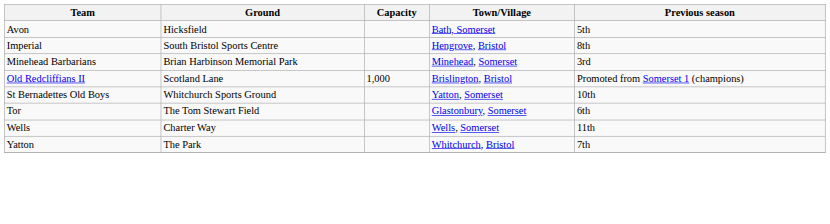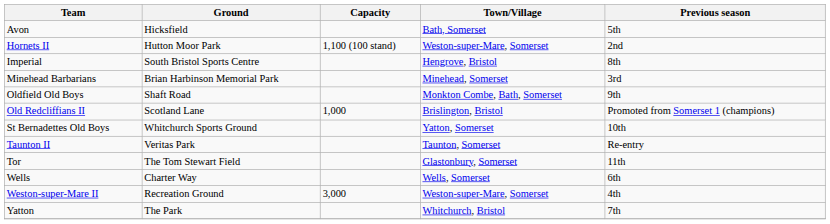 <table class="wikitable sortable" width=100%>
 <tr>
 <th>Team</th>
 <th>Ground</th>
 <th>Capacity</th>
 <th>Town/Village</th>
 <th>Previous season</th>
 </tr>
 <tr>
 <td>Avon</td>
 <td>Hicksfield</td>
 <td></td>
 <td><a href='#'>Bath, Somerset</a></td>
 <td>5th</td>
 </tr>
 <tr>
+<td><a href='#'>Hornets II</a></td>
+<td>Hutton Moor Park</td>
+<td>1,100 (100 stand)</td>
+<td><a href='#'>Weston-super-Mare</a>, <a href='#'>Somerset</a></td>
+<td>2nd</td>
+</tr>
+<tr>
 <td>Imperial</td>
 <td>South Bristol Sports Centre</td>
 <td></td>
 <td><a href='#'>Hengrove</a>, <a href='#'>Bristol</a></td>
 <td>8th</td>
 </tr>
 <tr>
 <td>Minehead Barbarians</td>
 <td>Brian Harbinson Memorial Park</td>
 <td></td>
 <td><a href='#'>Minehead</a>, <a href='#'>Somerset</a></td>
 <td>3rd</td>
+</tr>
+<tr>
+<td>Oldfield Old Boys</td>
+<td>Shaft Road</td>
+<td></td>
+<td><a href='#'>Monkton Combe</a>, <a href='#'>Bath</a>, <a href='#'>Somerset</a></td>
+<td>9th</td>
 </tr>
 <tr>
 <td><a href='#'>Old Redcliffians II</a></td>
 <td>Scotland Lane</td>
 <td>1,000</td>
 <td><a href='#'>Brislington</a>, <a href='#'>Bristol</a></td>
 <td>Promoted from <a href='#'>Somerset 1</a> (champions)</td>
 </tr>
 <tr>
 <td>St Bernadettes Old Boys</td>
 <td>Whitchurch Sports Ground</td>
 <td></td>
 <td><a href='#'>Yatton</a>, <a href='#'>Somerset</a></td>
 <td>10th</td>
 </tr>
 <tr>
+<td><a href='#'>Taunton II</a></td>
+<td>Veritas Park</td>
+<td></td>
+<td><a href='#'>Taunton</a>, <a href='#'>Somerset</a></td>
+<td>Re-entry</td>
+</tr>
+<tr>
 <td>Tor</td>
 <td>The Tom Stewart Field</td>
 <td></td>
 <td><a href='#'>Glastonbury</a>, <a href='#'>Somerset</a></td>
-<td>6th</td>
+<td>11th</td>
 </tr>
 <tr>
 <td>Wells</td>
 <td>Charter Way</td>
 <td></td>
 <td><a href='#'>Wells</a>, <a href='#'>Somerset</a></td>
-<td>11th</td>
+<td>6th</td>
+</tr>
+<tr>
+<td><a href='#'>Weston-super-Mare II</a></td>
+<td>Recreation Ground</td>
+<td>3,000</td>
+<td><a href='#'>Weston-super-Mare</a>, <a href='#'>Somerset</a></td>
+<td>4th</td>
 </tr>
 <tr>
 <td>Yatton</td>
 <td>The Park</td>
 <td></td>
 <td><a href='#'>Whitchurch</a>, <a href='#'>Bristol</a></td>
 <td>7th</td>
 </tr>
 <tr>
 </tr>
 </table>
